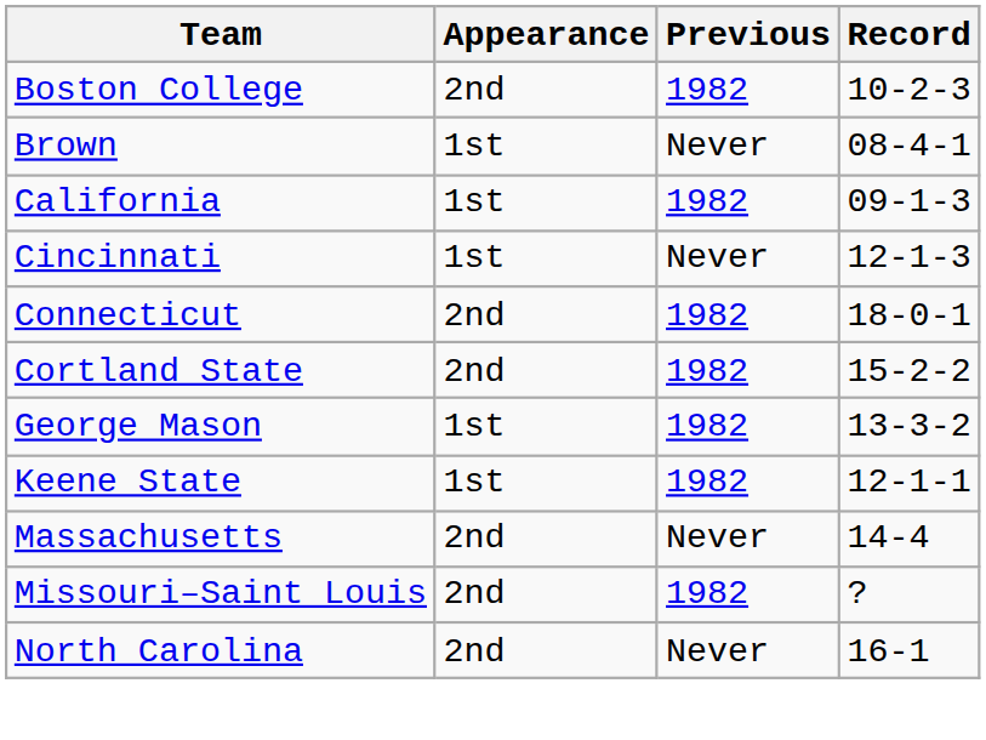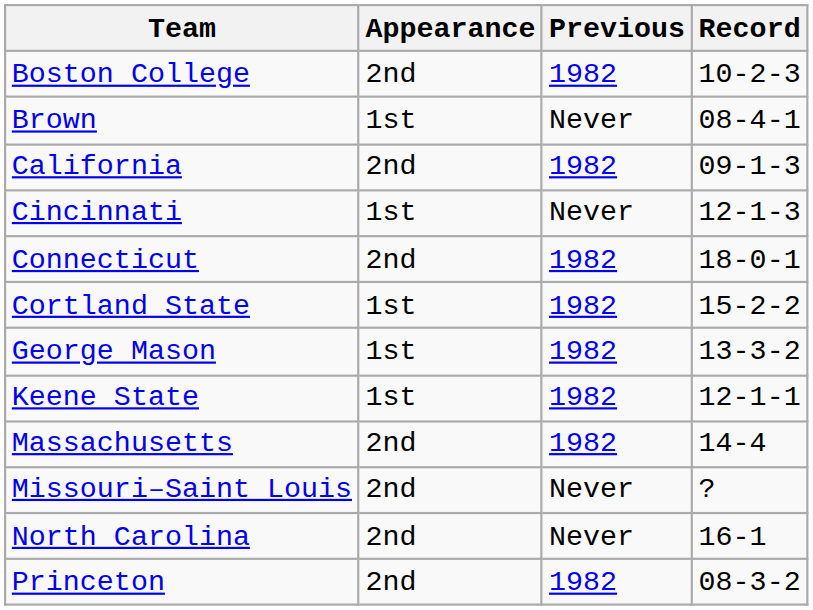 <table class="wikitable sortable">
 <tr>
 <th>Team</th>
 <th>Appearance</th>
 <th>Previous</th>
 <th>Record</th>
 </tr>
 <tr>
 <td><a href='#'>Boston College</a></td>
 <td>2nd</td>
 <td><a href='#'>1982</a></td>
 <td>10-2-3</td>
 </tr>
 <tr>
 <td><a href='#'>Brown</a></td>
 <td>1st</td>
 <td>Never</td>
 <td>08-4-1</td>
 </tr>
 <tr>
 <td><a href='#'>California</a></td>
-<td>1st</td>
+<td>2nd</td>
 <td><a href='#'>1982</a></td>
 <td>09-1-3</td>
 </tr>
 <tr>
 <td><a href='#'>Cincinnati</a></td>
 <td>1st</td>
 <td>Never</td>
 <td>12-1-3</td>
 </tr>
 <tr>
 <td><a href='#'>Connecticut</a></td>
 <td>2nd</td>
 <td><a href='#'>1982</a></td>
 <td>18-0-1</td>
 </tr>
 <tr>
 <td><a href='#'>Cortland State</a></td>
-<td>2nd</td>
+<td>1st</td>
 <td><a href='#'>1982</a></td>
 <td>15-2-2</td>
 </tr>
 <tr>
 <td><a href='#'>George Mason</a></td>
 <td>1st</td>
 <td><a href='#'>1982</a></td>
 <td>13-3-2</td>
 </tr>
 <tr>
 <td><a href='#'>Keene State</a></td>
 <td>1st</td>
 <td><a href='#'>1982</a></td>
 <td>12-1-1</td>
 </tr>
 <tr>
 <td><a href='#'>Massachusetts</a></td>
 <td>2nd</td>
-<td>Never</td>
+<td><a href='#'>1982</a></td>
 <td>14-4</td>
 </tr>
 <tr>
 <td><a href='#'>Missouri–Saint Louis</a></td>
 <td>2nd</td>
-<td><a href='#'>1982</a></td>
+<td>Never</td>
 <td>?</td>
 </tr>
 <tr>
 <td><a href='#'>North Carolina</a></td>
 <td>2nd</td>
 <td>Never</td>
 <td>16-1</td>
 </tr>
+<tr>
+<td><a href='#'>Princeton</a></td>
+<td>2nd</td>
+<td><a href='#'>1982</a></td>
+<td>08-3-2</td>
+</tr>
 </table>
